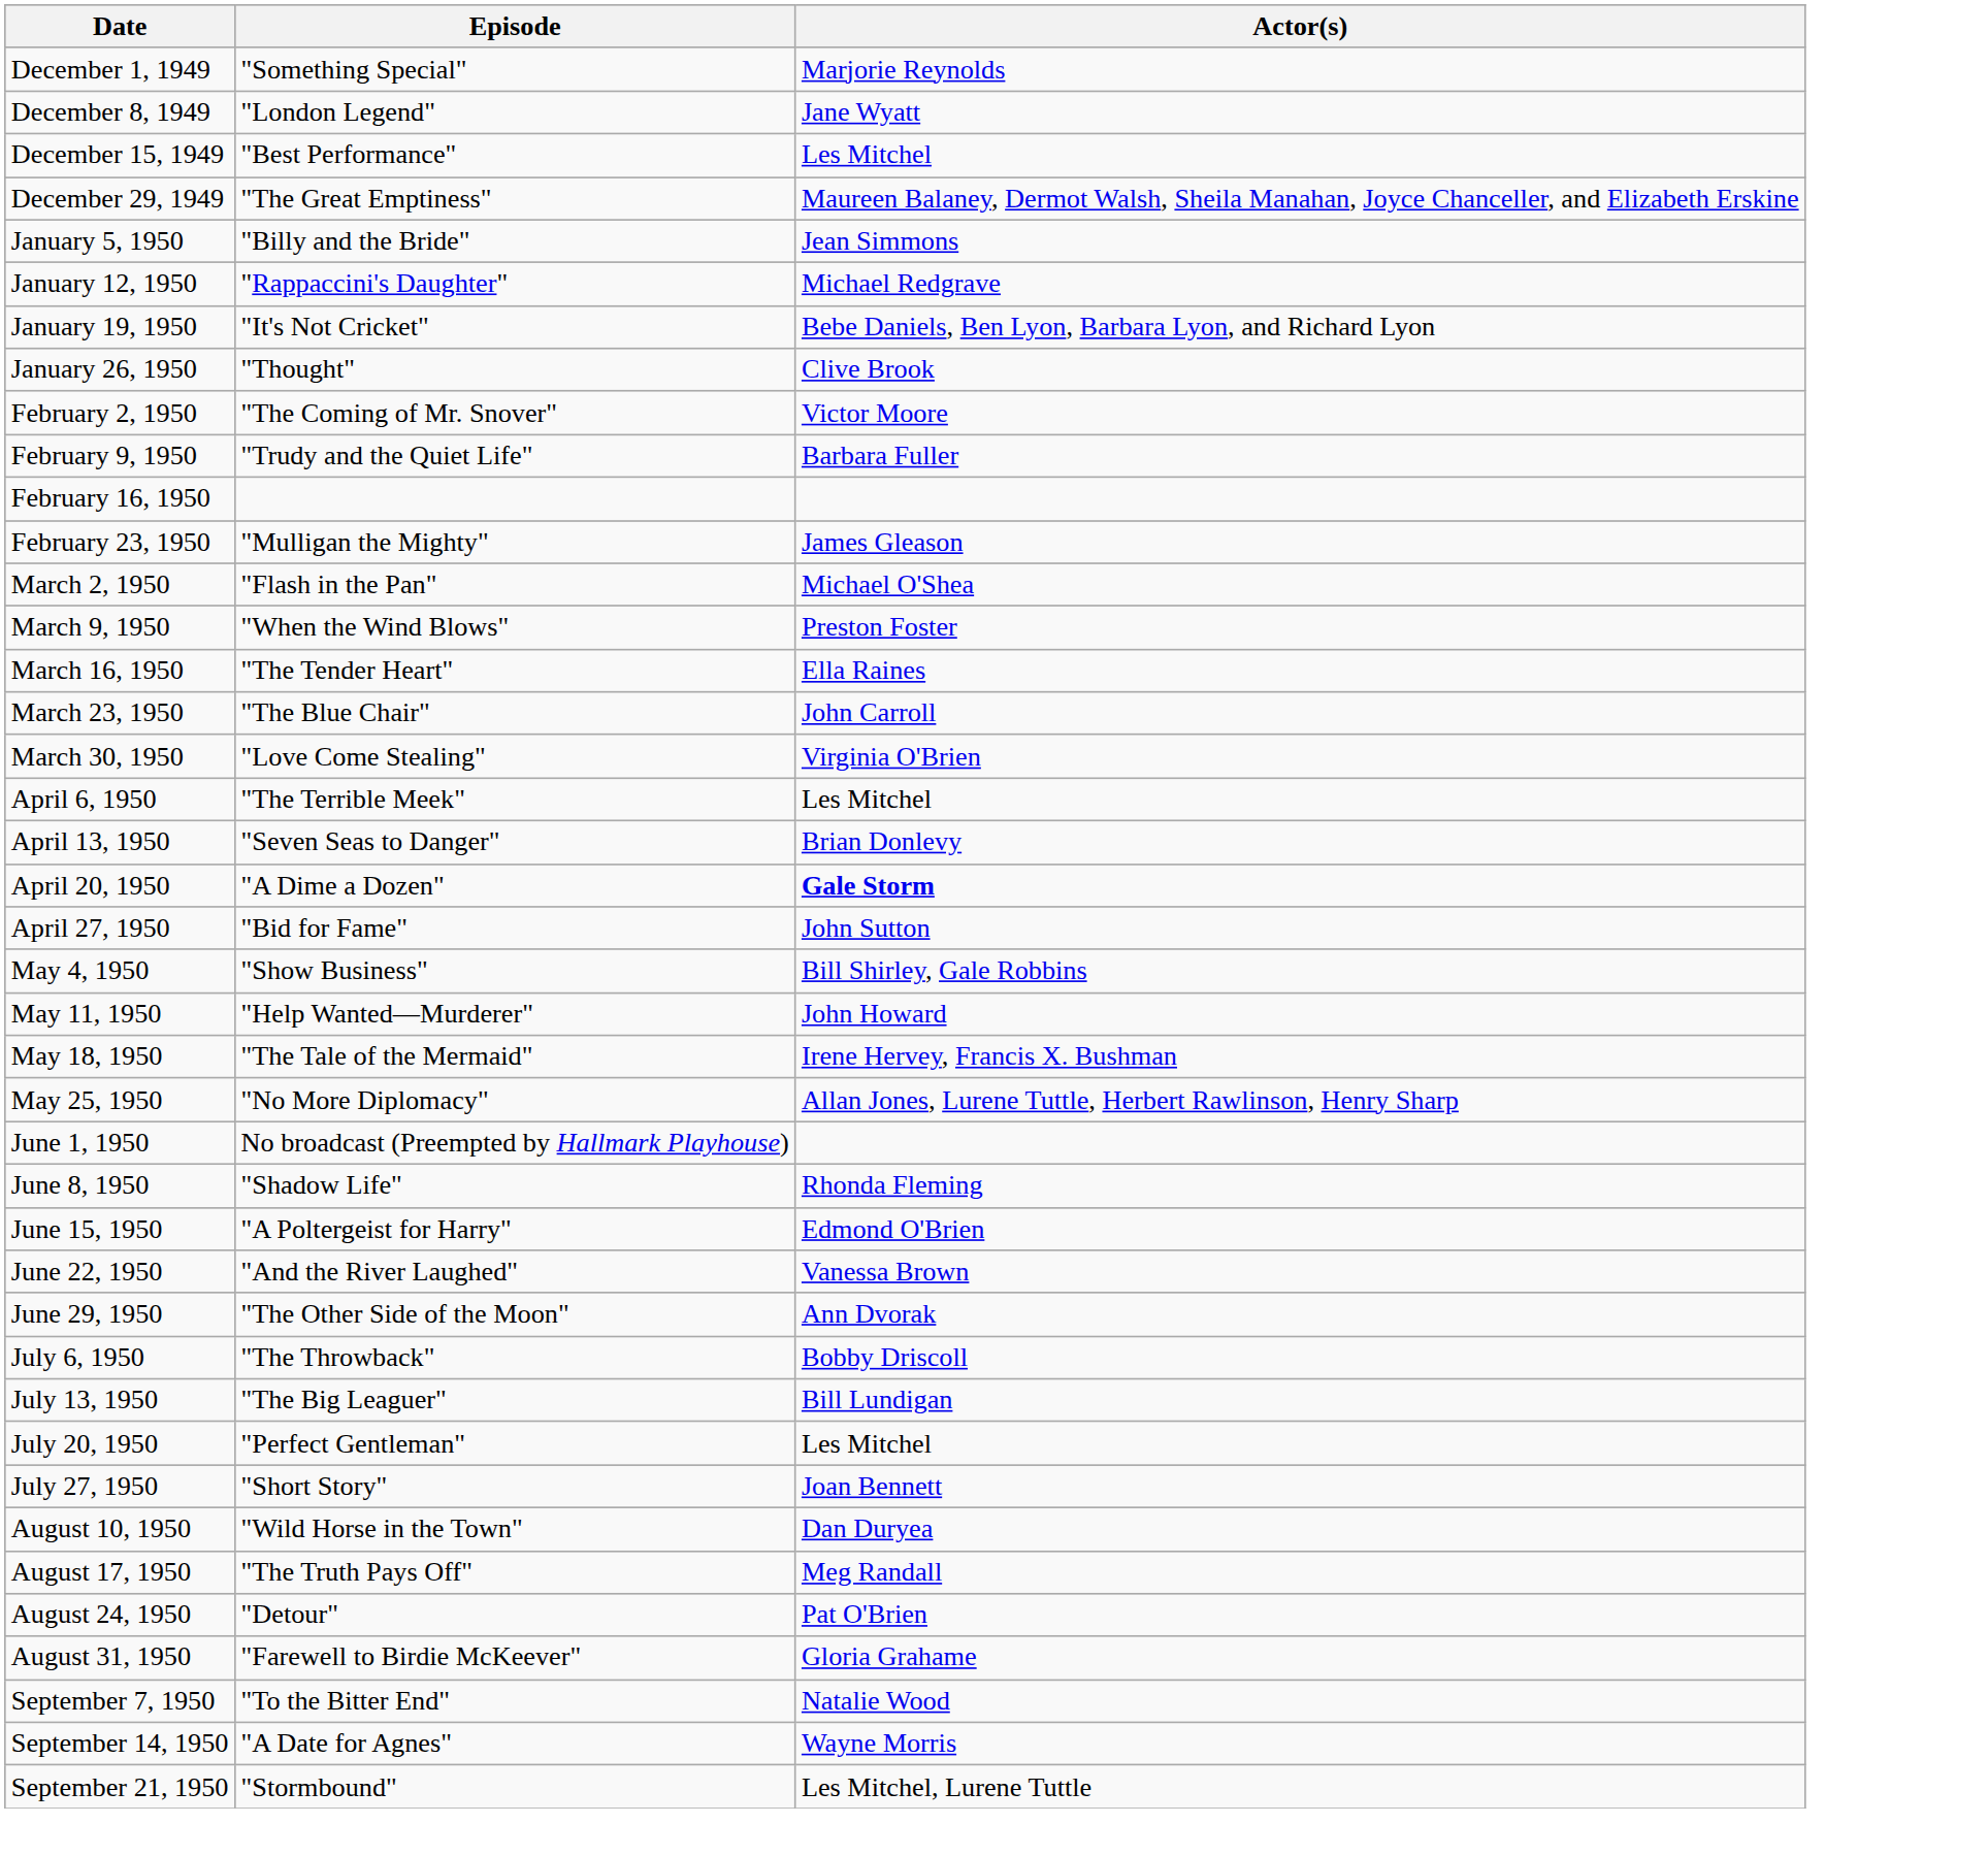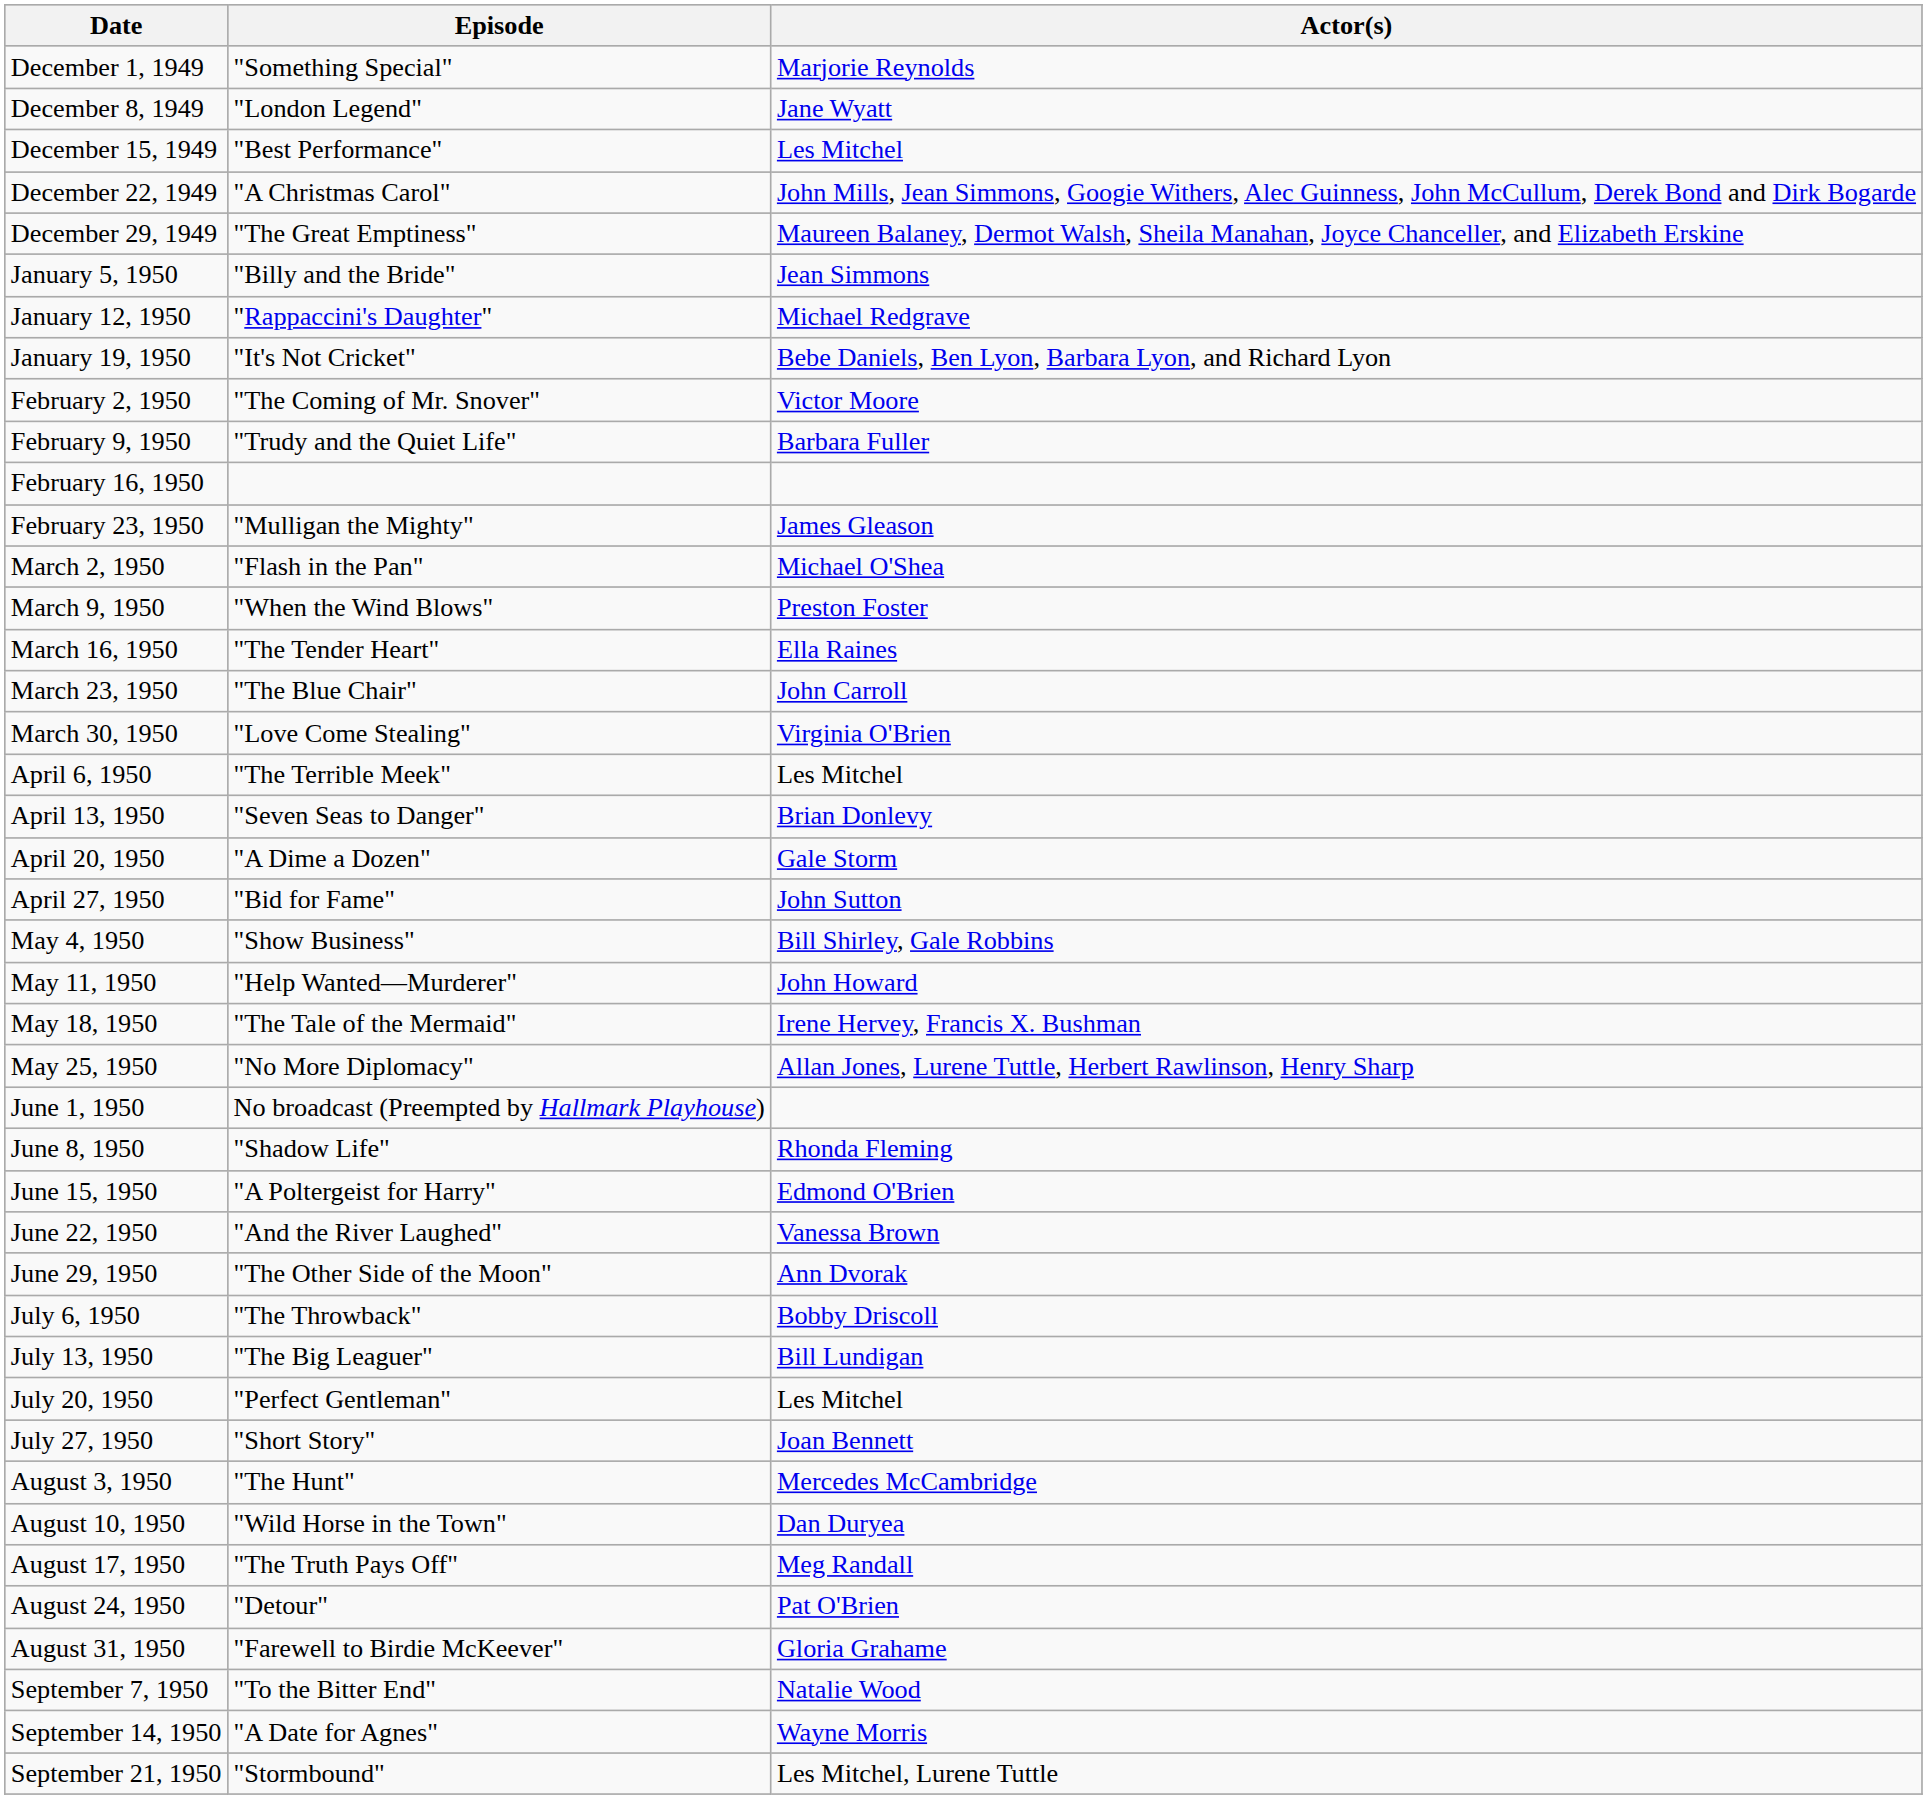 <table class="wikitable">
 <tr>
 <th>Date</th>
 <th>Episode</th>
 <th>Actor(s)</th>
 </tr>
 <tr>
 <td>December 1, 1949</td>
 <td>"Something Special"</td>
 <td><a href='#'>Marjorie Reynolds</a></td>
 </tr>
 <tr>
 <td>December 8, 1949</td>
 <td>"London Legend"</td>
 <td><a href='#'>Jane Wyatt</a></td>
 </tr>
 <tr>
 <td>December 15, 1949</td>
 <td>"Best Performance"</td>
 <td><a href='#'>Les Mitchel</a></td>
 </tr>
 <tr>
+<td>December 22, 1949</td>
+<td>"A Christmas Carol"</td>
+<td><a href='#'>John Mills</a>, <a href='#'>Jean Simmons</a>, <a href='#'>Googie Withers</a>, <a href='#'>Alec Guinness</a>, <a href='#'>John McCullum</a>, <a href='#'>Derek Bond</a> and <a href='#'>Dirk Bogarde</a></td>
+</tr>
+<tr>
 <td>December 29, 1949</td>
 <td>"The Great Emptiness"</td>
 <td><a href='#'>Maureen Balaney</a>, <a href='#'>Dermot Walsh</a>, <a href='#'>Sheila Manahan</a>, <a href='#'>Joyce Chanceller</a>, and <a href='#'>Elizabeth Erskine</a></td>
 </tr>
 <tr>
 <td>January 5, 1950</td>
 <td>"Billy and the Bride"</td>
 <td><a href='#'>Jean Simmons</a></td>
 </tr>
 <tr>
 <td>January 12, 1950</td>
 <td>"<a href='#'>Rappaccini's Daughter</a>"</td>
 <td><a href='#'>Michael Redgrave</a></td>
 </tr>
 <tr>
 <td>January 19, 1950</td>
 <td>"It's Not Cricket"</td>
 <td><a href='#'>Bebe Daniels</a>, <a href='#'>Ben Lyon</a>, <a href='#'>Barbara Lyon</a>, and Richard Lyon</td>
-</tr>
-<tr>
-<td>January 26, 1950</td>
-<td>"Thought"</td>
-<td><a href='#'>Clive Brook</a></td>
 </tr>
 <tr>
 <td>February 2, 1950</td>
 <td>"The Coming of Mr. Snover"</td>
 <td><a href='#'>Victor Moore</a></td>
 </tr>
 <tr>
 <td>February 9, 1950</td>
 <td>"Trudy and the Quiet Life"</td>
 <td><a href='#'>Barbara Fuller</a></td>
 </tr>
 <tr>
 <td>February 16, 1950</td>
 <td></td>
 <td></td>
 </tr>
 <tr>
 <td>February 23, 1950</td>
 <td>"Mulligan the Mighty"</td>
 <td><a href='#'>James Gleason</a></td>
 </tr>
 <tr>
 <td>March 2, 1950</td>
 <td>"Flash in the Pan"</td>
 <td><a href='#'>Michael O'Shea</a></td>
 </tr>
 <tr>
 <td>March 9, 1950</td>
 <td>"When the Wind Blows"</td>
 <td><a href='#'>Preston Foster</a></td>
 </tr>
 <tr>
 <td>March 16, 1950</td>
 <td>"The Tender Heart"</td>
 <td><a href='#'>Ella Raines</a></td>
 </tr>
 <tr>
 <td>March 23, 1950</td>
 <td>"The Blue Chair"</td>
 <td><a href='#'>John Carroll</a></td>
 </tr>
 <tr>
 <td>March 30, 1950</td>
 <td>"Love Come Stealing"</td>
 <td><a href='#'>Virginia O'Brien</a></td>
 </tr>
 <tr>
 <td>April 6, 1950</td>
 <td>"The Terrible Meek"</td>
 <td>Les Mitchel</td>
 </tr>
 <tr>
 <td>April 13, 1950</td>
 <td>"Seven Seas to Danger"</td>
 <td><a href='#'>Brian Donlevy</a></td>
 </tr>
 <tr>
 <td>April 20, 1950</td>
 <td>"A Dime a Dozen"</td>
-<td><strong><a href='#'>Gale Storm</a></strong></td>
+<td><a href='#'>Gale Storm</a></td>
 </tr>
 <tr>
 <td>April 27, 1950</td>
 <td>"Bid for Fame"</td>
 <td><a href='#'>John Sutton</a></td>
 </tr>
 <tr>
 <td>May 4, 1950</td>
 <td>"Show Business"</td>
 <td><a href='#'>Bill Shirley</a>, <a href='#'>Gale Robbins</a></td>
 </tr>
 <tr>
 <td>May 11, 1950</td>
 <td>"Help Wanted—Murderer"</td>
 <td><a href='#'>John Howard</a></td>
 </tr>
 <tr>
 <td>May 18, 1950</td>
 <td>"The Tale of the Mermaid"</td>
 <td><a href='#'>Irene Hervey</a>, <a href='#'>Francis X. Bushman</a></td>
 </tr>
 <tr>
 <td>May 25, 1950</td>
 <td>"No More Diplomacy"</td>
 <td><a href='#'>Allan Jones</a>, <a href='#'>Lurene Tuttle</a>, <a href='#'>Herbert Rawlinson</a>, <a href='#'>Henry Sharp</a></td>
 </tr>
 <tr>
 <td>June 1, 1950</td>
 <td>No broadcast (Preempted by <em><a href='#'>Hallmark Playhouse</a></em>)</td>
 <td></td>
 </tr>
 <tr>
 <td>June 8, 1950</td>
 <td>"Shadow Life"</td>
 <td><a href='#'>Rhonda Fleming</a></td>
 </tr>
 <tr>
 <td>June 15, 1950</td>
 <td>"A Poltergeist for Harry"</td>
 <td><a href='#'>Edmond O'Brien</a></td>
 </tr>
 <tr>
 <td>June 22, 1950</td>
 <td>"And the River Laughed"</td>
 <td><a href='#'>Vanessa Brown</a></td>
 </tr>
 <tr>
 <td>June 29, 1950</td>
 <td>"The Other Side of the Moon"</td>
 <td><a href='#'>Ann Dvorak</a></td>
 </tr>
 <tr>
 <td>July 6, 1950</td>
 <td>"The Throwback"</td>
 <td><a href='#'>Bobby Driscoll</a></td>
 </tr>
 <tr>
 <td>July 13, 1950</td>
 <td>"The Big Leaguer"</td>
 <td><a href='#'>Bill Lundigan</a></td>
 </tr>
 <tr>
 <td>July 20, 1950</td>
 <td>"Perfect Gentleman"</td>
 <td>Les Mitchel</td>
 </tr>
 <tr>
 <td>July 27, 1950</td>
 <td>"Short Story"</td>
 <td><a href='#'>Joan Bennett</a></td>
 </tr>
 <tr>
+<td>August 3, 1950</td>
+<td>"The Hunt"</td>
+<td><a href='#'>Mercedes McCambridge</a></td>
+</tr>
+<tr>
 <td>August 10, 1950</td>
 <td>"Wild Horse in the Town"</td>
 <td><a href='#'>Dan Duryea</a></td>
 </tr>
 <tr>
 <td>August 17, 1950</td>
 <td>"The Truth Pays Off"</td>
 <td><a href='#'>Meg Randall</a></td>
 </tr>
 <tr>
 <td>August 24, 1950</td>
 <td>"Detour"</td>
 <td><a href='#'>Pat O'Brien</a></td>
 </tr>
 <tr>
 <td>August 31, 1950</td>
 <td>"Farewell to Birdie McKeever"</td>
 <td><a href='#'>Gloria Grahame</a></td>
 </tr>
 <tr>
 <td>September 7, 1950</td>
 <td>"To the Bitter End"</td>
 <td><a href='#'>Natalie Wood</a></td>
 </tr>
 <tr>
 <td>September 14, 1950</td>
 <td>"A Date for Agnes"</td>
 <td><a href='#'>Wayne Morris</a></td>
 </tr>
 <tr>
 <td>September 21, 1950</td>
 <td>"Stormbound"</td>
 <td>Les Mitchel, Lurene Tuttle</td>
 </tr>
 </table>
